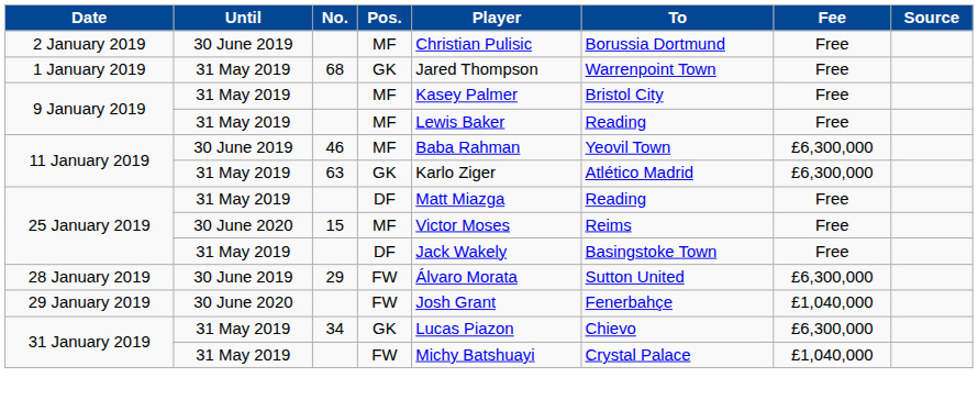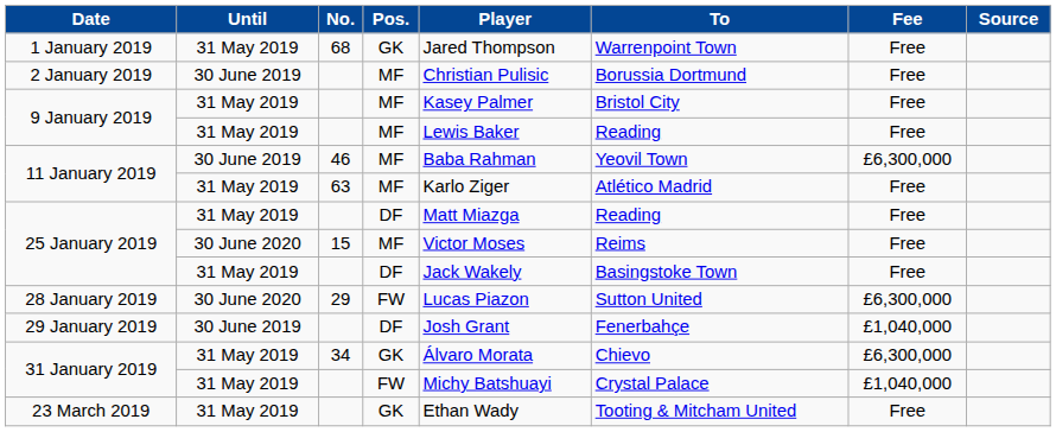 <table class="wikitable sortable" style="text-align:center;width:75%;">
 <tr>
 <th style=background-color:#034694;color:#FFFFFF>Date</th>
 <th style=background-color:#034694;color:#FFFFFF>Until</th>
 <th style=background-color:#034694;color:#FFFFFF>No.</th>
 <th style=background-color:#034694;color:#FFFFFF>Pos.</th>
 <th style=background-color:#034694;color:#FFFFFF>Player</th>
 <th style=background-color:#034694;color:#FFFFFF>To</th>
 <th style=background-color:#034694;color:#FFFFFF data-sort-type="currency">Fee</th>
 <th style=background-color:#034694;color:#FFFFFF>Source</th>
 </tr>
 <tr>
+<td>1 January 2019</td>
+<td>31 May 2019</td>
+<td>68</td>
+<td>GK</td>
+<td align=left> Jared Thompson</td>
+<td align=left> <a href='#'>Warrenpoint Town</a></td>
+<td>Free</td>
+<td></td>
+</tr>
+<tr>
 <td>2 January 2019</td>
 <td>30 June 2019</td>
 <td></td>
 <td>MF</td>
 <td align=left> <a href='#'>Christian Pulisic</a></td>
 <td align=left> <a href='#'>Borussia Dortmund</a></td>
-<td>Free</td>
-<td></td>
-</tr>
-<tr>
-<td>1 January 2019</td>
-<td>31 May 2019</td>
-<td>68</td>
-<td>GK</td>
-<td align=left> Jared Thompson</td>
-<td align=left> <a href='#'>Warrenpoint Town</a></td>
 <td>Free</td>
 <td></td>
 </tr>
 <tr>
 <td rowspan=2>9 January 2019</td>
 <td>31 May 2019</td>
 <td></td>
 <td>MF</td>
 <td align=left> <a href='#'>Kasey Palmer</a></td>
 <td align=left> <a href='#'>Bristol City</a></td>
 <td>Free</td>
 <td></td>
 </tr>
 <tr>
 <td>31 May 2019</td>
 <td></td>
 <td>MF</td>
 <td align=left> <a href='#'>Lewis Baker</a></td>
 <td align=left> <a href='#'>Reading</a></td>
 <td>Free</td>
 <td></td>
 </tr>
 <tr>
 <td rowspan=2>11 January 2019</td>
 <td>30 June 2019</td>
 <td>46</td>
 <td>MF</td>
 <td align=left> <a href='#'>Baba Rahman</a></td>
 <td align=left> <a href='#'>Yeovil Town</a></td>
 <td>£6,300,000</td>
 <td></td>
 </tr>
 <tr>
 <td>31 May 2019</td>
 <td>63</td>
-<td>GK</td>
+<td>MF</td>
 <td align=left> Karlo Ziger</td>
 <td align=left> <a href='#'>Atlético Madrid</a></td>
-<td>£6,300,000</td>
+<td>Free</td>
 <td></td>
 </tr>
 <tr>
 <td rowspan=3>25 January 2019</td>
 <td>31 May 2019</td>
 <td></td>
 <td>DF</td>
 <td align=left> <a href='#'>Matt Miazga</a></td>
 <td align=left> <a href='#'>Reading</a></td>
 <td>Free</td>
 <td></td>
 </tr>
 <tr>
 <td>30 June 2020</td>
 <td>15</td>
 <td>MF</td>
 <td align=left> <a href='#'>Victor Moses</a></td>
 <td align=left> <a href='#'>Reims</a></td>
 <td>Free</td>
 <td></td>
 </tr>
 <tr>
 <td>31 May 2019</td>
 <td></td>
 <td>DF</td>
 <td align=left> <a href='#'>Jack Wakely</a></td>
 <td align=left> <a href='#'>Basingstoke Town</a></td>
 <td>Free</td>
 <td></td>
 </tr>
 <tr>
 <td>28 January 2019</td>
-<td>30 June 2019</td>
+<td>30 June 2020</td>
 <td>29</td>
 <td>FW</td>
-<td align=left> <a href='#'>Álvaro Morata</a></td>
+<td align=left> <a href='#'>Lucas Piazon</a></td>
 <td align=left> <a href='#'>Sutton United</a></td>
 <td>£6,300,000</td>
 <td></td>
 </tr>
 <tr>
 <td>29 January 2019</td>
-<td>30 June 2020</td>
+<td>30 June 2019</td>
 <td></td>
-<td>FW</td>
+<td>DF</td>
 <td align=left> <a href='#'>Josh Grant</a></td>
 <td align=left> <a href='#'>Fenerbahçe</a></td>
 <td>£1,040,000</td>
 <td></td>
 </tr>
 <tr>
 <td rowspan=2>31 January 2019</td>
 <td>31 May 2019</td>
 <td>34</td>
 <td>GK</td>
-<td align=left> <a href='#'>Lucas Piazon</a></td>
+<td align=left> <a href='#'>Álvaro Morata</a></td>
 <td align=left> <a href='#'>Chievo</a></td>
 <td>£6,300,000</td>
 <td></td>
 </tr>
 <tr>
 <td>31 May 2019</td>
 <td></td>
 <td>FW</td>
 <td align=left> <a href='#'>Michy Batshuayi</a></td>
 <td align=left> <a href='#'>Crystal Palace</a></td>
 <td>£1,040,000</td>
 <td></td>
 </tr>
+<tr>
+<td>23 March 2019</td>
+<td>31 May 2019</td>
+<td></td>
+<td>GK</td>
+<td align=left> Ethan Wady</td>
+<td align=left> <a href='#'>Tooting & Mitcham United</a></td>
+<td>Free</td>
+<td></td>
+</tr>
 </table>
